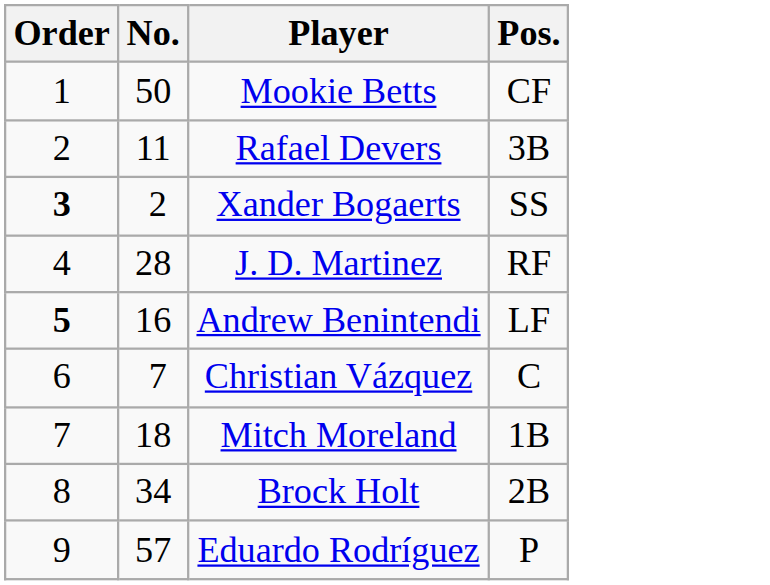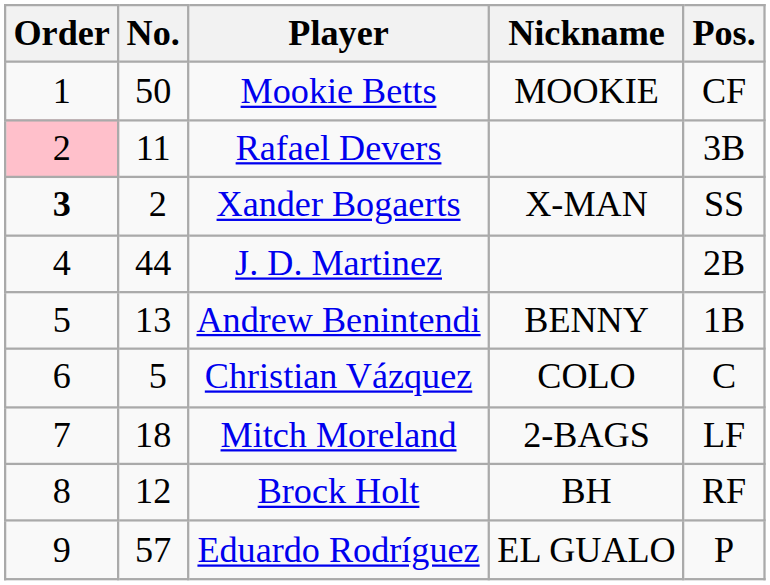 <table class="wikitable plainrowheaders" style="text-align:center;">
 <tr>
 <th>Order</th>
 <th>No.</th>
 <th>Player</th>
+<th>Nickname</th>
 <th>Pos.</th>
 </tr>
 <tr>
 <td>1</td>
 <td>50</td>
 <td><a href='#'>Mookie Betts</a></td>
+<td>MOOKIE</td>
 <td>CF</td>
 </tr>
 <tr>
-<td>2</td>
+<td style="background: pink;">2</td>
 <td>11</td>
 <td><a href='#'>Rafael Devers</a></td>
+<td></td>
 <td>3B</td>
 </tr>
 <tr>
 <td><strong>3</strong></td>
 <td> 2</td>
 <td><a href='#'>Xander Bogaerts</a></td>
+<td>X-MAN</td>
 <td>SS</td>
 </tr>
 <tr>
 <td>4</td>
-<td>28</td>
+<td>44</td>
 <td><a href='#'>J. D. Martinez</a></td>
-<td>RF</td>
+<td></td>
+<td>2B</td>
 </tr>
 <tr>
-<td><strong>5</strong></td>
-<td>16</td>
+<td>5</td>
+<td>13</td>
 <td><a href='#'>Andrew Benintendi</a></td>
-<td>LF</td>
+<td>BENNY</td>
+<td>1B</td>
 </tr>
 <tr>
 <td>6</td>
-<td> 7</td>
+<td> 5</td>
 <td><a href='#'>Christian Vázquez</a></td>
+<td>COLO</td>
 <td>C</td>
 </tr>
 <tr>
 <td>7</td>
 <td>18</td>
 <td><a href='#'>Mitch Moreland</a></td>
-<td>1B</td>
+<td>2-BAGS</td>
+<td>LF</td>
 </tr>
 <tr>
 <td>8</td>
-<td>34</td>
+<td>12</td>
 <td><a href='#'>Brock Holt</a></td>
-<td>2B</td>
+<td>BH</td>
+<td>RF</td>
 </tr>
 <tr>
 <td>9</td>
 <td>57</td>
 <td><a href='#'>Eduardo Rodríguez</a></td>
+<td>EL GUALO</td>
 <td>P</td>
 </tr>
 </table>
